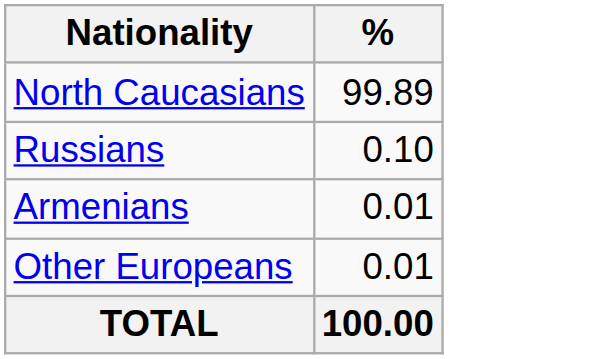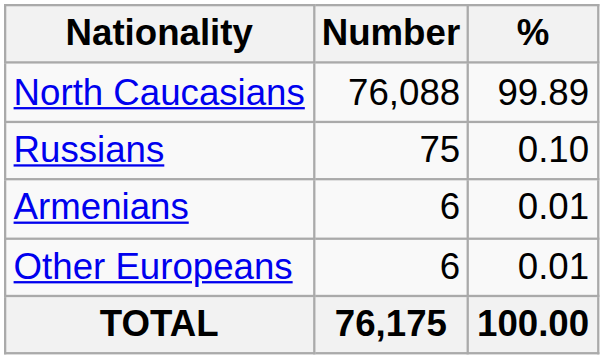 <table class="wikitable sortable">
 <tr>
 <th>Nationality</th>
+<th>Number</th>
 <th>%</th>
 </tr>
 <tr>
 <td><a href='#'>North Caucasians</a></td>
+<td align="right">76,088</td>
 <td align="right">99.89</td>
 </tr>
 <tr>
 <td><a href='#'>Russians</a></td>
+<td align="right">75</td>
 <td align="right">0.10</td>
 </tr>
 <tr>
 <td><a href='#'>Armenians</a></td>
+<td align="right">6</td>
 <td align="right">0.01</td>
 </tr>
 <tr>
 <td><a href='#'>Other Europeans</a></td>
+<td align="right">6</td>
 <td align="right">0.01</td>
 </tr>
 <tr>
 <th>TOTAL</th>
+<th>76,175</th>
 <th>100.00</th>
 </tr>
 </table>
